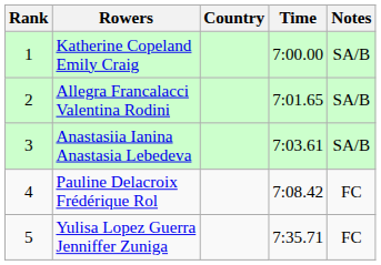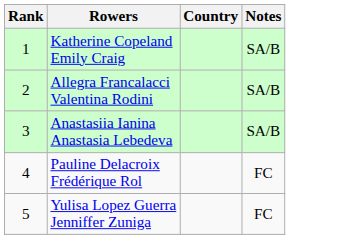 <table class="wikitable" style="text-align:center">
 <tr>
 <th>Rank</th>
 <th>Rowers</th>
 <th>Country</th>
-<th>Time</th>
 <th>Notes</th>
 </tr>
 <tr bgcolor=ccffcc>
 <td>1</td>
 <td align="left"><a href='#'>Katherine Copeland</a><br><a href='#'>Emily Craig</a></td>
 <td align="left"></td>
-<td>7:00.00</td>
 <td>SA/B</td>
 </tr>
 <tr bgcolor=ccffcc>
 <td>2</td>
 <td align="left"><a href='#'>Allegra Francalacci</a><br><a href='#'>Valentina Rodini</a></td>
 <td align="left"></td>
-<td>7:01.65</td>
 <td>SA/B</td>
 </tr>
 <tr bgcolor=ccffcc>
 <td>3</td>
 <td align="left"><a href='#'>Anastasiia Ianina</a><br><a href='#'>Anastasia Lebedeva</a></td>
 <td align="left"></td>
-<td>7:03.61</td>
 <td>SA/B</td>
 </tr>
 <tr>
 <td>4</td>
 <td align="left"><a href='#'>Pauline Delacroix</a><br><a href='#'>Frédérique Rol</a></td>
 <td align="left"></td>
-<td>7:08.42</td>
 <td>FC</td>
 </tr>
 <tr>
 <td>5</td>
 <td align="left"><a href='#'>Yulisa Lopez Guerra</a><br><a href='#'>Jenniffer Zuniga</a></td>
 <td align="left"></td>
-<td>7:35.71</td>
 <td>FC</td>
 </tr>
 </table>
